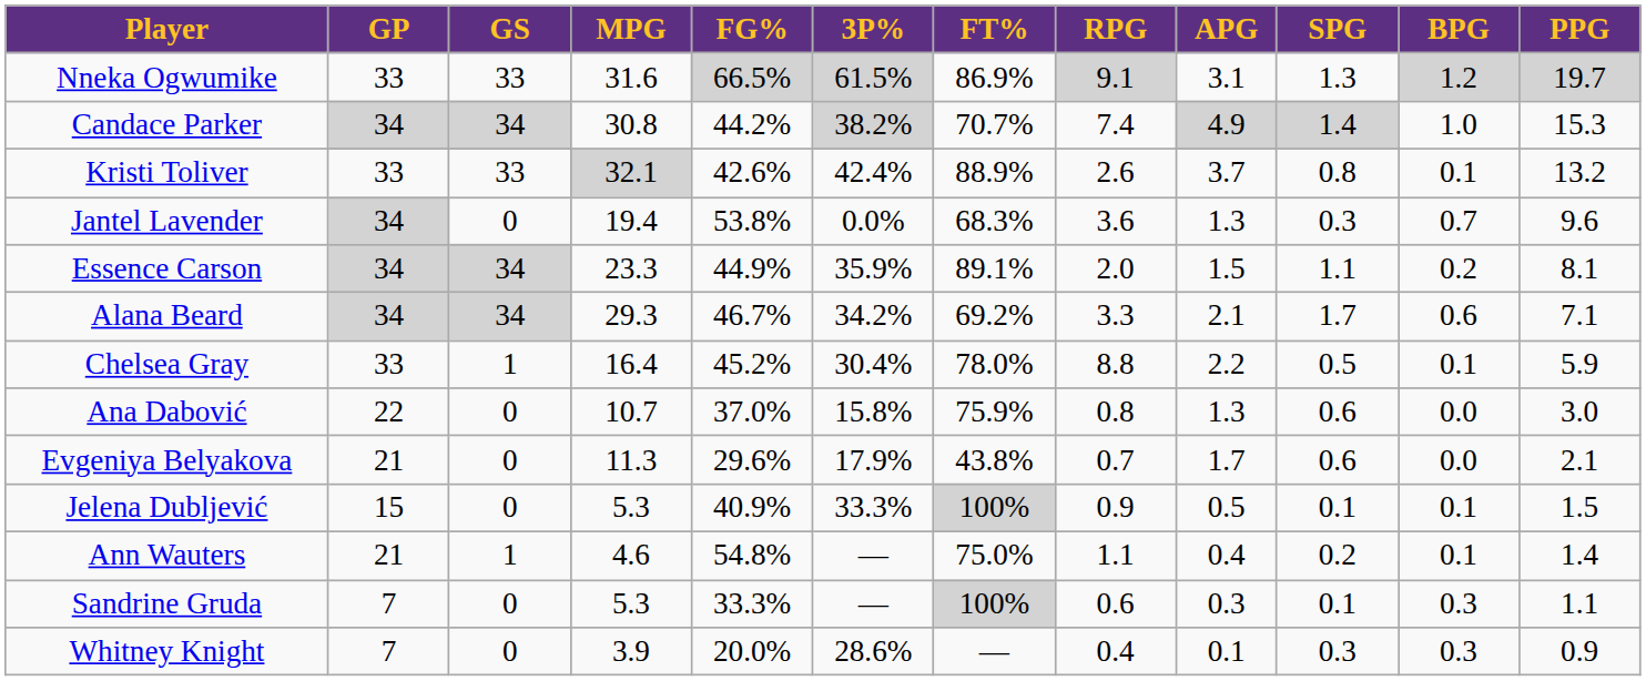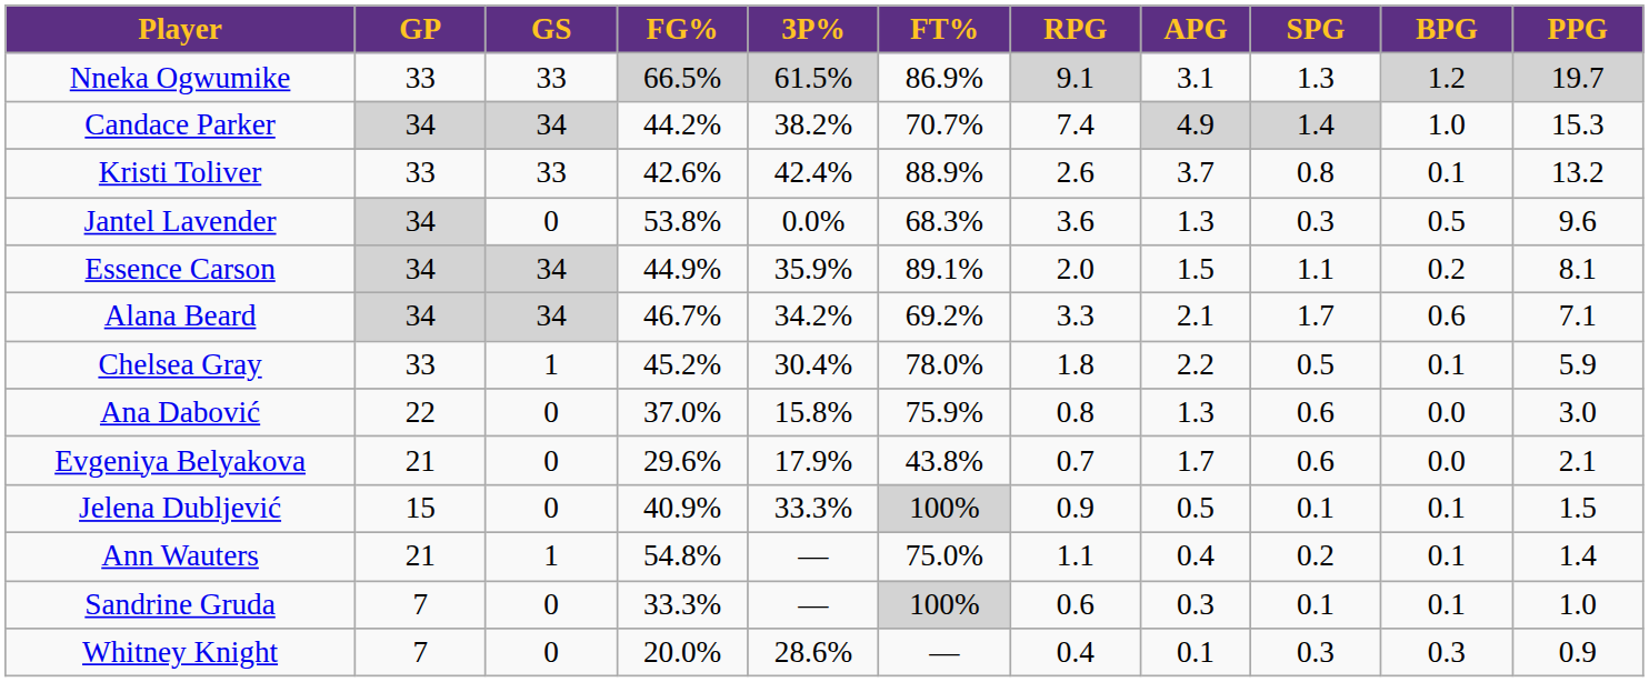 <table class="wikitable sortable" style="text-align:center;">
 <tr>
 <th style="background:#5c2f83;color:#FFC322;" width="16%">Player</th>
 <th style="background:#5c2f83;color:#FFC322;" width="6%">GP</th>
 <th style="background:#5c2f83;color:#FFC322;" width="6%">GS</th>
-<th style="background:#5c2f83;color:#FFC322;" width="6%">MPG</th>
 <th style="background:#5c2f83;color:#FFC322;" width="6%">FG%</th>
 <th style="background:#5c2f83;color:#FFC322;" width="6%">3P%</th>
 <th style="background:#5c2f83;color:#FFC322;" width="6%">FT%</th>
 <th style="background:#5c2f83;color:#FFC322;" width="6%">RPG</th>
 <th style="background:#5c2f83;color:#FFC322;" width="5%">APG</th>
 <th style="background:#5c2f83;color:#FFC322;" width="6%">SPG</th>
 <th style="background:#5c2f83;color:#FFC322;" width="6%">BPG</th>
 <th style="background:#5c2f83;color:#FFC322;" width="6%">PPG</th>
 </tr>
 <tr>
 <td><a href='#'>Nneka Ogwumike</a></td>
 <td>33</td>
 <td>33</td>
-<td>31.6</td>
 <td style="background:#D3D3D3;">66.5%</td>
 <td style="background:#D3D3D3;">61.5%</td>
 <td>86.9%</td>
 <td style="background:#D3D3D3;">9.1</td>
 <td>3.1</td>
 <td>1.3</td>
 <td style="background:#D3D3D3;">1.2</td>
 <td style="background:#D3D3D3;">19.7</td>
 </tr>
 <tr>
 <td><a href='#'>Candace Parker</a></td>
 <td style="background:#D3D3D3;">34</td>
 <td style="background:#D3D3D3;">34</td>
-<td>30.8</td>
 <td>44.2%</td>
-<td style="background: lightgrey;">38.2%</td>
+<td>38.2%</td>
 <td>70.7%</td>
 <td>7.4</td>
 <td style="background:#D3D3D3;">4.9</td>
 <td style="background:#D3D3D3;">1.4</td>
 <td>1.0</td>
 <td>15.3</td>
 </tr>
 <tr>
 <td><a href='#'>Kristi Toliver</a></td>
 <td>33</td>
 <td>33</td>
-<td style="background:#D3D3D3;">32.1</td>
 <td>42.6%</td>
 <td>42.4%</td>
 <td>88.9%</td>
 <td>2.6</td>
 <td>3.7</td>
 <td>0.8</td>
 <td>0.1</td>
 <td>13.2</td>
 </tr>
 <tr>
 <td><a href='#'>Jantel Lavender</a></td>
 <td style="background:#D3D3D3;">34</td>
 <td>0</td>
-<td>19.4</td>
 <td>53.8%</td>
 <td>0.0%</td>
 <td>68.3%</td>
 <td>3.6</td>
 <td>1.3</td>
 <td>0.3</td>
-<td>0.7</td>
+<td>0.5</td>
 <td>9.6</td>
 </tr>
 <tr>
 <td><a href='#'>Essence Carson</a></td>
 <td style="background:#D3D3D3;">34</td>
 <td style="background:#D3D3D3;">34</td>
-<td>23.3</td>
 <td>44.9%</td>
 <td>35.9%</td>
 <td>89.1%</td>
 <td>2.0</td>
 <td>1.5</td>
 <td>1.1</td>
 <td>0.2</td>
 <td>8.1</td>
 </tr>
 <tr>
 <td><a href='#'>Alana Beard</a></td>
 <td style="background:#D3D3D3;">34</td>
 <td style="background:#D3D3D3;">34</td>
-<td>29.3</td>
 <td>46.7%</td>
 <td>34.2%</td>
 <td>69.2%</td>
 <td>3.3</td>
 <td>2.1</td>
 <td>1.7</td>
 <td>0.6</td>
 <td>7.1</td>
 </tr>
 <tr>
 <td><a href='#'>Chelsea Gray</a></td>
 <td>33</td>
 <td>1</td>
-<td>16.4</td>
 <td>45.2%</td>
 <td>30.4%</td>
 <td>78.0%</td>
-<td>8.8</td>
+<td>1.8</td>
 <td>2.2</td>
 <td>0.5</td>
 <td>0.1</td>
 <td>5.9</td>
 </tr>
 <tr>
 <td><a href='#'>Ana Dabović</a></td>
 <td>22</td>
 <td>0</td>
-<td>10.7</td>
 <td>37.0%</td>
 <td>15.8%</td>
 <td>75.9%</td>
 <td>0.8</td>
 <td>1.3</td>
 <td>0.6</td>
 <td>0.0</td>
 <td>3.0</td>
 </tr>
 <tr>
 <td><a href='#'>Evgeniya Belyakova</a></td>
 <td>21</td>
 <td>0</td>
-<td>11.3</td>
 <td>29.6%</td>
 <td>17.9%</td>
 <td>43.8%</td>
 <td>0.7</td>
 <td>1.7</td>
 <td>0.6</td>
 <td>0.0</td>
 <td>2.1</td>
 </tr>
 <tr>
 <td><a href='#'>Jelena Dubljević</a></td>
 <td>15</td>
 <td>0</td>
-<td>5.3</td>
 <td>40.9%</td>
 <td>33.3%</td>
 <td style="background:#D3D3D3;">100%</td>
 <td>0.9</td>
 <td>0.5</td>
 <td>0.1</td>
 <td>0.1</td>
 <td>1.5</td>
 </tr>
 <tr>
 <td><a href='#'>Ann Wauters</a></td>
 <td>21</td>
 <td>1</td>
-<td>4.6</td>
 <td>54.8%</td>
 <td>—</td>
 <td>75.0%</td>
 <td>1.1</td>
 <td>0.4</td>
 <td>0.2</td>
 <td>0.1</td>
 <td>1.4</td>
 </tr>
 <tr>
 <td><a href='#'>Sandrine Gruda</a></td>
 <td>7</td>
 <td>0</td>
-<td>5.3</td>
 <td>33.3%</td>
 <td>—</td>
 <td style="background:#D3D3D3;">100%</td>
 <td>0.6</td>
 <td>0.3</td>
 <td>0.1</td>
-<td>0.3</td>
-<td>1.1</td>
+<td>0.1</td>
+<td>1.0</td>
 </tr>
 <tr>
 <td><a href='#'>Whitney Knight</a></td>
 <td>7</td>
 <td>0</td>
-<td>3.9</td>
 <td>20.0%</td>
 <td>28.6%</td>
 <td>—</td>
 <td>0.4</td>
 <td>0.1</td>
 <td>0.3</td>
 <td>0.3</td>
 <td>0.9</td>
 </tr>
 </table>
